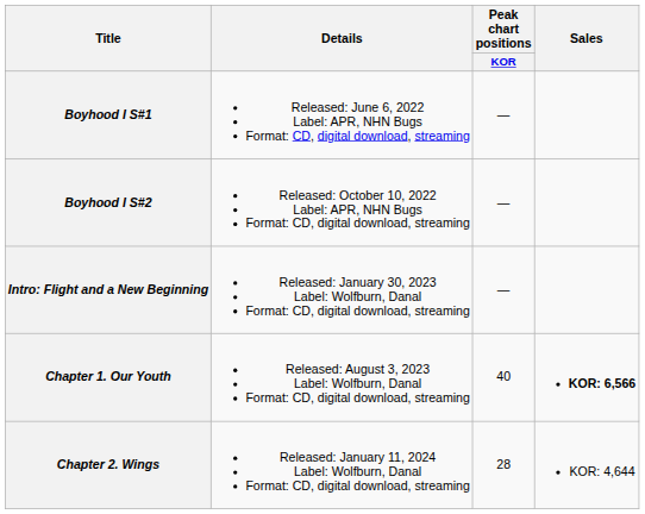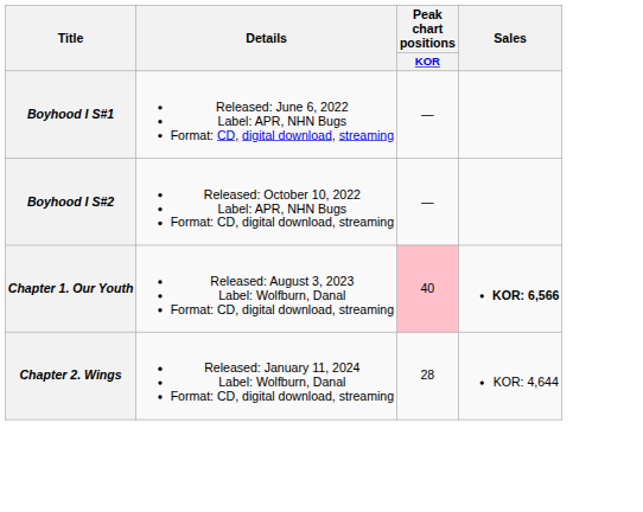 <table class="wikitable plainrowheaders" style="text-align:center;">
 <tr>
 <th scope="col" rowspan="2">Title</th>
 <th scope="col" rowspan="2">Details</th>
 <th scope="col">Peak chart positions</th>
 <th scope="col" rowspan="2">Sales</th>
 </tr>
 <tr>
 <th scope="col" style="width:3em;font-size:90%;"><a href='#'>KOR</a><br></th>
 </tr>
 <tr>
 <th scope="row"><em>Boyhood I S#1</em></th>
 <td><br><ul><li>Released: June 6, 2022</li><li>Label: APR, NHN Bugs</li><li>Format: <a href='#'>CD</a>, <a href='#'>digital download</a>, <a href='#'>streaming</a></li></ul></td>
 <td>—</td>
 <td></td>
 </tr>
 <tr>
 <th scope="row"><em>Boyhood I S#2</em></th>
 <td><br><ul><li>Released: October 10, 2022</li><li>Label: APR, NHN Bugs</li><li>Format: CD, digital download, streaming</li></ul></td>
 <td>—</td>
 <td></td>
 </tr>
 <tr>
-<th scope="row"><em>Intro: Flight and a New Beginning</em></th>
-<td><br><ul><li>Released: January 30, 2023</li><li>Label: Wolfburn, Danal</li><li>Format: CD, digital download, streaming</li></ul></td>
-<td>—</td>
-<td></td>
-</tr>
-<tr>
 <th scope="row"><em>Chapter 1. Our Youth</em></th>
 <td><br><ul><li>Released: August 3, 2023</li><li>Label: Wolfburn, Danal</li><li>Format: CD, digital download, streaming</li></ul></td>
-<td>40</td>
+<td style="background: pink;">40</td>
 <td><strong><br><ul><li>KOR:  6,566</li></ul></strong></td>
 </tr>
 <tr>
 <th scope="row"><em>Chapter 2. Wings</em></th>
 <td><br><ul><li>Released: January 11, 2024</li><li>Label: Wolfburn, Danal</li><li>Format: CD, digital download, streaming</li></ul></td>
 <td>28</td>
 <td><br><ul><li>KOR: 4,644</li></ul></td>
 </tr>
 </table>
